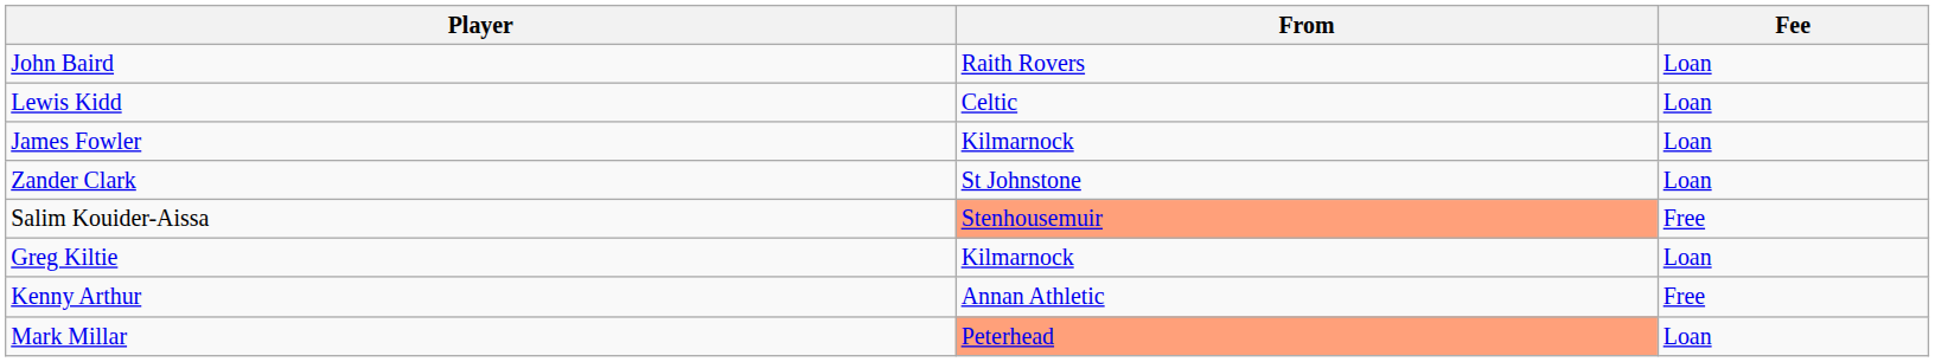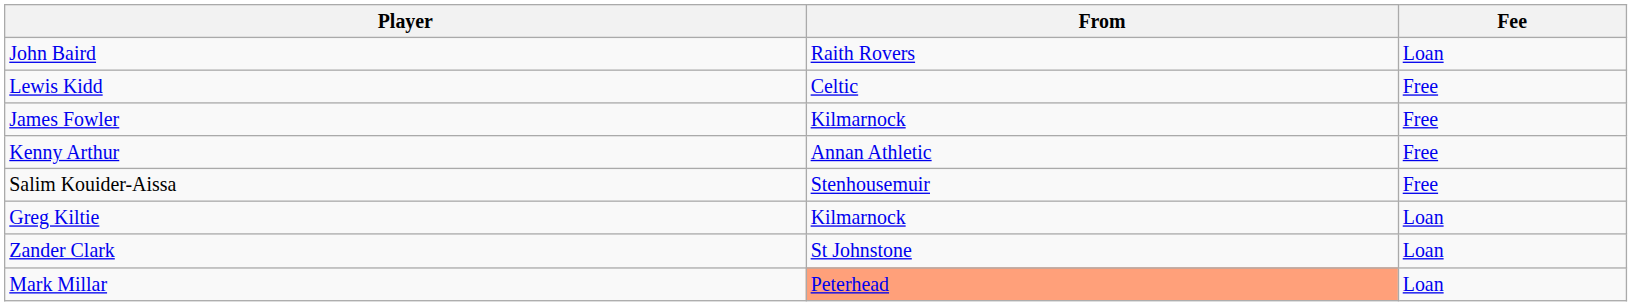 <table class="wikitable" style="text-align:center; font-size:95%;width:98%; text-align:left">
 <tr>
 <th>Player</th>
 <th>From</th>
 <th>Fee</th>
 </tr>
 <tr>
 <td> <a href='#'>John Baird</a></td>
 <td> <a href='#'>Raith Rovers</a></td>
 <td><a href='#'>Loan</a></td>
 </tr>
 <tr>
 <td> <a href='#'>Lewis Kidd</a></td>
 <td> <a href='#'>Celtic</a></td>
-<td><a href='#'>Loan</a></td>
+<td><a href='#'>Free</a></td>
 </tr>
 <tr>
 <td> <a href='#'>James Fowler</a></td>
+<td> <a href='#'>Kilmarnock</a></td>
+<td><a href='#'>Free</a></td>
+</tr>
+<tr>
+<td> <a href='#'>Kenny Arthur</a></td>
+<td> <a href='#'>Annan Athletic</a></td>
+<td><a href='#'>Free</a></td>
+</tr>
+<tr>
+<td> Salim Kouider-Aissa</td>
+<td> <a href='#'>Stenhousemuir</a></td>
+<td><a href='#'>Free</a></td>
+</tr>
+<tr>
+<td> <a href='#'>Greg Kiltie</a></td>
 <td> <a href='#'>Kilmarnock</a></td>
 <td><a href='#'>Loan</a></td>
 </tr>
 <tr>
 <td> <a href='#'>Zander Clark</a></td>
 <td> <a href='#'>St Johnstone</a></td>
 <td><a href='#'>Loan</a></td>
 </tr>
 <tr>
-<td> Salim Kouider-Aissa</td>
-<td style="background: lightsalmon;"> <a href='#'>Stenhousemuir</a></td>
-<td><a href='#'>Free</a></td>
-</tr>
-<tr>
-<td> <a href='#'>Greg Kiltie</a></td>
-<td> <a href='#'>Kilmarnock</a></td>
-<td><a href='#'>Loan</a></td>
-</tr>
-<tr>
-<td> <a href='#'>Kenny Arthur</a></td>
-<td> <a href='#'>Annan Athletic</a></td>
-<td><a href='#'>Free</a></td>
-</tr>
-<tr>
 <td> <a href='#'>Mark Millar</a></td>
 <td style="background: lightsalmon;"> <a href='#'>Peterhead</a></td>
 <td><a href='#'>Loan</a></td>
 </tr>
 </table>
